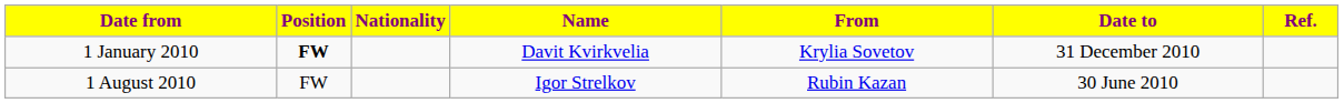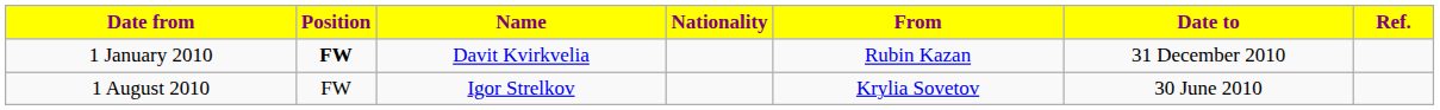 <table class="wikitable" style="text-align:center; font-size:90%; ">
 <tr>
 <th style="background:#ffff00; color:purple; width:200px;">Date from</th>
 <th style="background:#ffff00; color:purple; width:50px;">Position</th>
+<th style="background:#ffff00; color:purple; width:200px;">Name</th>
 <th style="background:#ffff00; color:purple; width:50px;">Nationality</th>
-<th style="background:#ffff00; color:purple; width:200px;">Name</th>
 <th style="background:#ffff00; color:purple; width:200px;">From</th>
 <th style="background:#ffff00; color:purple; width:200px;">Date to</th>
 <th style="background:#ffff00; color:purple; width:50px;">Ref.</th>
 </tr>
 <tr>
 <td>1 January 2010</td>
 <td><strong>FW</strong></td>
+<td><a href='#'>Davit Kvirkvelia</a></td>
 <td></td>
-<td><a href='#'>Davit Kvirkvelia</a></td>
-<td><a href='#'>Krylia Sovetov</a></td>
+<td><a href='#'>Rubin Kazan</a></td>
 <td>31 December 2010</td>
 <td></td>
 </tr>
 <tr>
 <td>1 August 2010</td>
 <td>FW</td>
+<td><a href='#'>Igor Strelkov</a></td>
 <td></td>
-<td><a href='#'>Igor Strelkov</a></td>
-<td><a href='#'>Rubin Kazan</a></td>
+<td><a href='#'>Krylia Sovetov</a></td>
 <td>30 June 2010</td>
 <td></td>
 </tr>
 </table>
